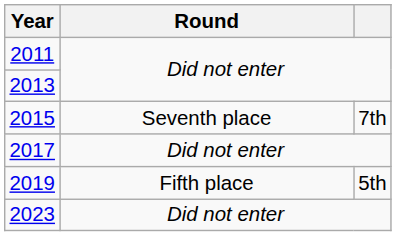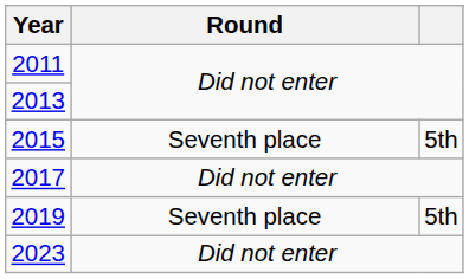 <table class="wikitable" style="text-align: center; font-size:90%">
 <tr>
 <th>Year</th>
 <th style="width:200px">Round</th>
 <th></th>
 </tr>
 <tr>
 <td><a href='#'>2011</a></td>
 <td colspan="2" rowspan="2"><em>Did not enter</em></td>
 </tr>
 <tr>
 <td><a href='#'>2013</a></td>
 </tr>
 <tr>
 <td><a href='#'>2015</a></td>
 <td>Seventh place</td>
-<td>7th</td>
+<td>5th</td>
 </tr>
 <tr>
 <td><a href='#'>2017</a></td>
 <td colspan="2"><em>Did not enter</em></td>
 </tr>
 <tr>
 <td><a href='#'>2019</a></td>
-<td>Fifth place</td>
+<td>Seventh place</td>
 <td>5th</td>
 </tr>
 <tr>
 <td><a href='#'>2023</a></td>
 <td colspan="2"><em>Did not enter</em></td>
 </tr>
 </table>
